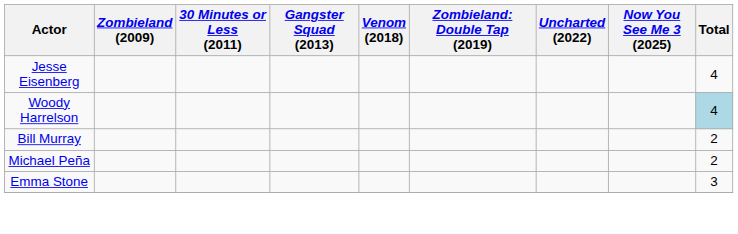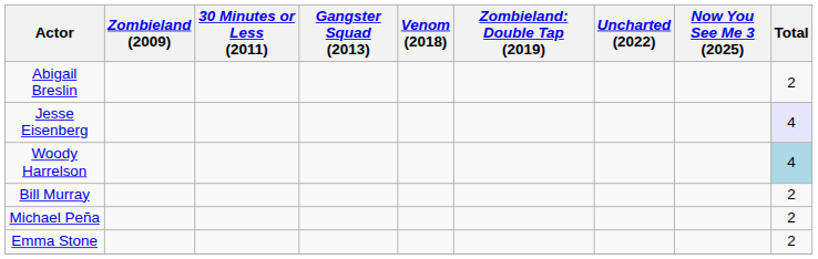 <table class="wikitable sortable" style="text-align:center;">
 <tr>
 <th>Actor</th>
 <th><em><a href='#'>Zombieland</a></em><br>(2009)</th>
 <th><em><a href='#'>30 Minutes or Less</a></em><br>(2011)</th>
 <th><em><a href='#'>Gangster Squad</a></em><br>(2013)</th>
 <th><em><a href='#'>Venom</a></em><br>(2018)</th>
 <th><em><a href='#'>Zombieland: Double Tap</a></em><br>(2019)</th>
 <th><em><a href='#'>Uncharted</a></em><br>(2022)</th>
 <th><em><a href='#'>Now You See Me 3</a></em><br>(2025)</th>
 <th>Total</th>
 </tr>
 <tr>
+<td><a href='#'>Abigail Breslin</a></td>
+<td></td>
+<td></td>
+<td></td>
+<td></td>
+<td></td>
+<td></td>
+<td></td>
+<td>2</td>
+</tr>
+<tr>
 <td><a href='#'>Jesse Eisenberg</a></td>
 <td></td>
 <td></td>
 <td></td>
 <td></td>
 <td></td>
 <td></td>
 <td></td>
-<td>4</td>
+<td style="background: lavender;">4</td>
 </tr>
 <tr>
 <td><a href='#'>Woody Harrelson</a></td>
 <td></td>
 <td></td>
 <td></td>
 <td></td>
 <td></td>
 <td></td>
 <td></td>
 <td style="background: lightblue;">4</td>
 </tr>
 <tr>
 <td><a href='#'>Bill Murray</a></td>
 <td></td>
 <td></td>
 <td></td>
 <td></td>
 <td></td>
 <td></td>
 <td></td>
 <td>2</td>
 </tr>
 <tr>
 <td><a href='#'>Michael Peña</a></td>
 <td></td>
 <td></td>
 <td></td>
 <td></td>
 <td></td>
 <td></td>
 <td></td>
 <td>2</td>
 </tr>
 <tr>
 <td><a href='#'>Emma Stone</a></td>
 <td></td>
 <td></td>
 <td></td>
 <td></td>
 <td></td>
 <td></td>
 <td></td>
-<td>3</td>
+<td>2</td>
 </tr>
 <tr>
 </tr>
 </table>
